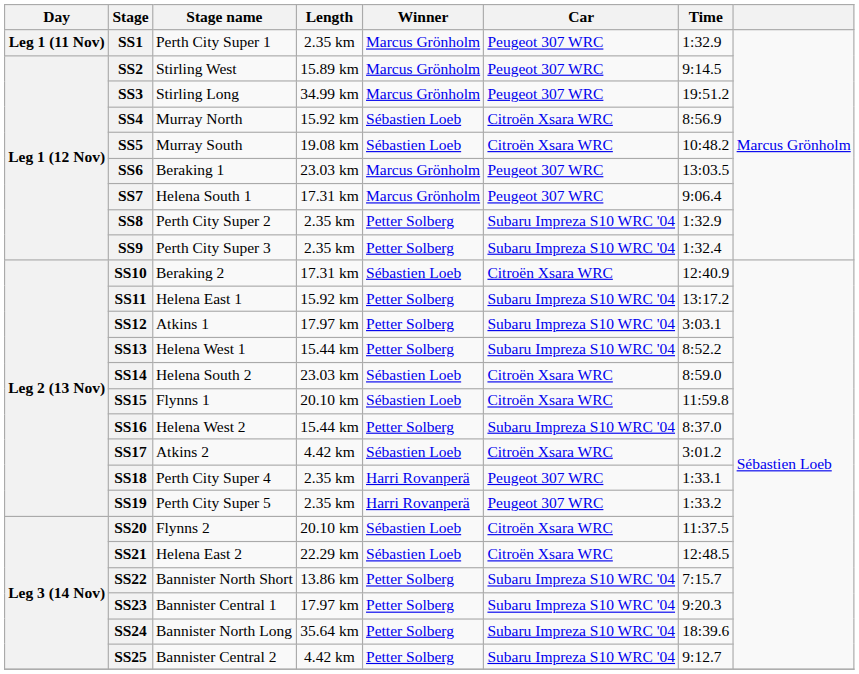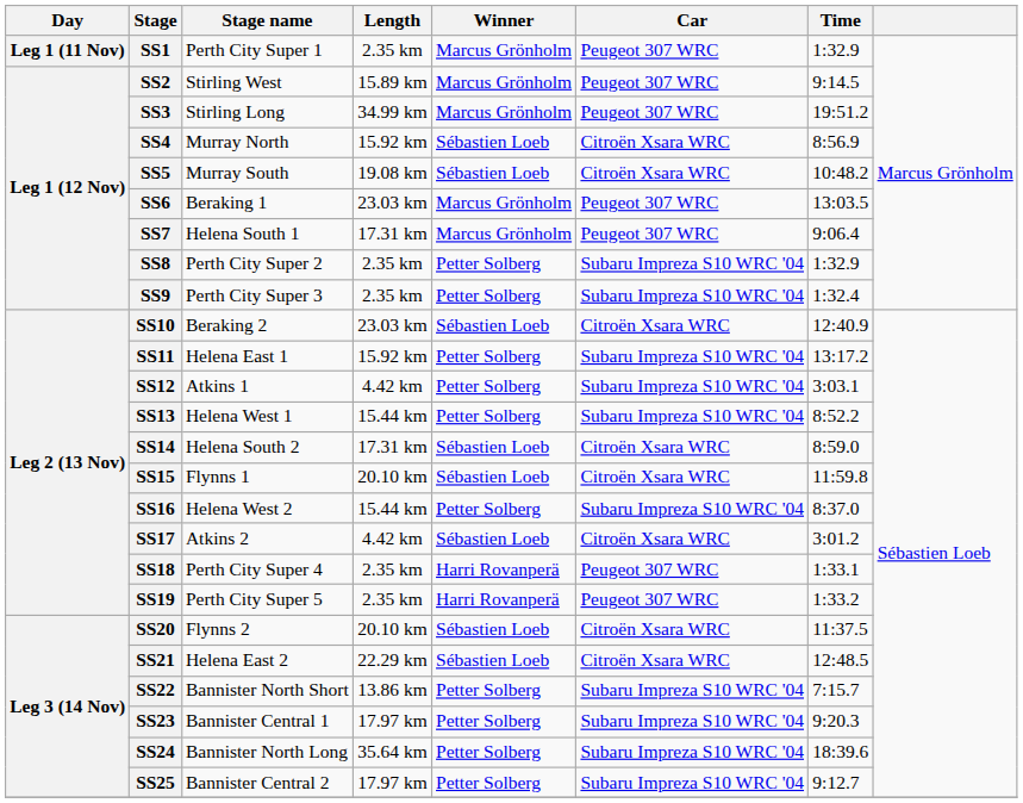 <table class="wikitable" style="font-size: 85%;">
 <tr>
 <th>Day</th>
 <th>Stage</th>
 <th>Stage name</th>
 <th>Length</th>
 <th>Winner</th>
 <th>Car</th>
 <th>Time</th>
 <th></th>
 </tr>
 <tr>
 <th rowspan="1">Leg 1 (11 Nov)</th>
 <th>SS1</th>
 <td>Perth City Super 1</td>
 <td align="center">2.35 km</td>
 <td> <a href='#'>Marcus Grönholm</a></td>
 <td><a href='#'>Peugeot 307 WRC</a></td>
 <td>1:32.9</td>
 <td rowspan="9"> <a href='#'>Marcus Grönholm</a></td>
 </tr>
 <tr>
 <th rowspan="8">Leg 1 (12 Nov)</th>
 <th>SS2</th>
 <td>Stirling West</td>
 <td align="center">15.89 km</td>
 <td> <a href='#'>Marcus Grönholm</a></td>
 <td><a href='#'>Peugeot 307 WRC</a></td>
 <td>9:14.5</td>
 </tr>
 <tr>
 <th>SS3</th>
 <td>Stirling Long</td>
 <td align="center">34.99 km</td>
 <td> <a href='#'>Marcus Grönholm</a></td>
 <td><a href='#'>Peugeot 307 WRC</a></td>
 <td>19:51.2</td>
 </tr>
 <tr>
 <th>SS4</th>
 <td>Murray North</td>
 <td align="center">15.92 km</td>
 <td> <a href='#'>Sébastien Loeb</a></td>
 <td><a href='#'>Citroën Xsara WRC</a></td>
 <td>8:56.9</td>
 </tr>
 <tr>
 <th>SS5</th>
 <td>Murray South</td>
 <td align="center">19.08 km</td>
 <td> <a href='#'>Sébastien Loeb</a></td>
 <td><a href='#'>Citroën Xsara WRC</a></td>
 <td>10:48.2</td>
 </tr>
 <tr>
 <th>SS6</th>
 <td>Beraking 1</td>
 <td align="center">23.03 km</td>
 <td> <a href='#'>Marcus Grönholm</a></td>
 <td><a href='#'>Peugeot 307 WRC</a></td>
 <td>13:03.5</td>
 </tr>
 <tr>
 <th>SS7</th>
 <td>Helena South 1</td>
 <td align="center">17.31 km</td>
 <td> <a href='#'>Marcus Grönholm</a></td>
 <td><a href='#'>Peugeot 307 WRC</a></td>
 <td>9:06.4</td>
 </tr>
 <tr>
 <th>SS8</th>
 <td>Perth City Super 2</td>
 <td align="center">2.35 km</td>
 <td> <a href='#'>Petter Solberg</a></td>
 <td><a href='#'>Subaru Impreza S10 WRC '04</a></td>
 <td>1:32.9</td>
 </tr>
 <tr>
 <th>SS9</th>
 <td>Perth City Super 3</td>
 <td align="center">2.35 km</td>
 <td> <a href='#'>Petter Solberg</a></td>
 <td><a href='#'>Subaru Impreza S10 WRC '04</a></td>
 <td>1:32.4</td>
 </tr>
 <tr>
 <th rowspan="10">Leg 2 (13 Nov)</th>
 <th>SS10</th>
 <td>Beraking 2</td>
-<td align="center">17.31 km</td>
+<td align="center">23.03 km</td>
 <td> <a href='#'>Sébastien Loeb</a></td>
 <td><a href='#'>Citroën Xsara WRC</a></td>
 <td>12:40.9</td>
 <td rowspan="16"> <a href='#'>Sébastien Loeb</a></td>
 </tr>
 <tr>
 <th>SS11</th>
 <td>Helena East 1</td>
 <td align="center">15.92 km</td>
 <td> <a href='#'>Petter Solberg</a></td>
 <td><a href='#'>Subaru Impreza S10 WRC '04</a></td>
 <td>13:17.2</td>
 </tr>
 <tr>
 <th>SS12</th>
 <td>Atkins 1</td>
-<td align="center">17.97 km</td>
+<td align="center">4.42 km</td>
 <td> <a href='#'>Petter Solberg</a></td>
 <td><a href='#'>Subaru Impreza S10 WRC '04</a></td>
 <td>3:03.1</td>
 </tr>
 <tr>
 <th>SS13</th>
 <td>Helena West 1</td>
 <td align="center">15.44 km</td>
 <td> <a href='#'>Petter Solberg</a></td>
 <td><a href='#'>Subaru Impreza S10 WRC '04</a></td>
 <td>8:52.2</td>
 </tr>
 <tr>
 <th>SS14</th>
 <td>Helena South 2</td>
-<td align="center">23.03 km</td>
+<td align="center">17.31 km</td>
 <td> <a href='#'>Sébastien Loeb</a></td>
 <td><a href='#'>Citroën Xsara WRC</a></td>
 <td>8:59.0</td>
 </tr>
 <tr>
 <th>SS15</th>
 <td>Flynns 1</td>
 <td align="center">20.10 km</td>
 <td> <a href='#'>Sébastien Loeb</a></td>
 <td><a href='#'>Citroën Xsara WRC</a></td>
 <td>11:59.8</td>
 </tr>
 <tr>
 <th>SS16</th>
 <td>Helena West 2</td>
 <td align="center">15.44 km</td>
 <td> <a href='#'>Petter Solberg</a></td>
 <td><a href='#'>Subaru Impreza S10 WRC '04</a></td>
 <td>8:37.0</td>
 </tr>
 <tr>
 <th>SS17</th>
 <td>Atkins 2</td>
 <td align="center">4.42 km</td>
 <td> <a href='#'>Sébastien Loeb</a></td>
 <td><a href='#'>Citroën Xsara WRC</a></td>
 <td>3:01.2</td>
 </tr>
 <tr>
 <th>SS18</th>
 <td>Perth City Super 4</td>
 <td align="center">2.35 km</td>
 <td> <a href='#'>Harri Rovanperä</a></td>
 <td><a href='#'>Peugeot 307 WRC</a></td>
 <td>1:33.1</td>
 </tr>
 <tr>
 <th>SS19</th>
 <td>Perth City Super 5</td>
 <td align="center">2.35 km</td>
 <td> <a href='#'>Harri Rovanperä</a></td>
 <td><a href='#'>Peugeot 307 WRC</a></td>
 <td>1:33.2</td>
 </tr>
 <tr>
 <th rowspan="6">Leg 3 (14 Nov)</th>
 <th>SS20</th>
 <td>Flynns 2</td>
 <td align="center">20.10 km</td>
 <td> <a href='#'>Sébastien Loeb</a></td>
 <td><a href='#'>Citroën Xsara WRC</a></td>
 <td>11:37.5</td>
 </tr>
 <tr>
 <th>SS21</th>
 <td>Helena East 2</td>
 <td align="center">22.29 km</td>
 <td> <a href='#'>Sébastien Loeb</a></td>
 <td><a href='#'>Citroën Xsara WRC</a></td>
 <td>12:48.5</td>
 </tr>
 <tr>
 <th>SS22</th>
 <td>Bannister North Short</td>
 <td align="center">13.86 km</td>
 <td> <a href='#'>Petter Solberg</a></td>
 <td><a href='#'>Subaru Impreza S10 WRC '04</a></td>
 <td>7:15.7</td>
 </tr>
 <tr>
 <th>SS23</th>
 <td>Bannister Central 1</td>
 <td align="center">17.97 km</td>
 <td> <a href='#'>Petter Solberg</a></td>
 <td><a href='#'>Subaru Impreza S10 WRC '04</a></td>
 <td>9:20.3</td>
 </tr>
 <tr>
 <th>SS24</th>
 <td>Bannister North Long</td>
 <td align="center">35.64 km</td>
 <td> <a href='#'>Petter Solberg</a></td>
 <td><a href='#'>Subaru Impreza S10 WRC '04</a></td>
 <td>18:39.6</td>
 </tr>
 <tr>
 <th>SS25</th>
 <td>Bannister Central 2</td>
-<td align="center">4.42 km</td>
+<td align="center">17.97 km</td>
 <td> <a href='#'>Petter Solberg</a></td>
 <td><a href='#'>Subaru Impreza S10 WRC '04</a></td>
 <td>9:12.7</td>
 </tr>
 <tr>
 </tr>
 </table>
